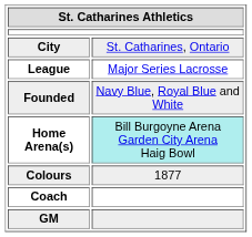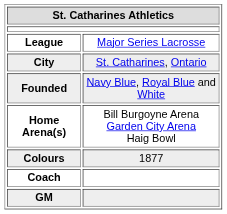 <table border=1 align=right cellpadding=3 cellspacing=3 width=320 style = "margin-left: 0.5em">
 <tr align="center" bgcolor="#dddddd">
 <td colspan=2><strong>St. Catharines Athletics</strong></td>
 </tr>
 <tr align="center">
 <td colspan=2></td>
 </tr>
+<tr align="center">
+<td><strong>League</strong></td>
+<td><a href='#'>Major Series Lacrosse</a></td>
+</tr>
 <tr align="center" bgcolor="#eeeeee">
 <td><strong>City</strong></td>
 <td><a href='#'>St. Catharines</a>, <a href='#'>Ontario</a></td>
-</tr>
-<tr align="center">
-<td><strong>League</strong></td>
-<td><a href='#'>Major Series Lacrosse</a></td>
 </tr>
 <tr align="center"  bgcolor="#eeeeee">
 <td><strong>Founded</strong></td>
 <td><a href='#'>Navy Blue</a>, <a href='#'>Royal Blue</a> and <a href='#'>White</a></td>
 </tr>
 <tr align="center">
 <td><strong>Home Arena(s)</strong></td>
-<td style="background: paleturquoise;">Bill Burgoyne Arena<br><a href='#'>Garden City Arena</a><br>Haig Bowl</td>
+<td>Bill Burgoyne Arena<br><a href='#'>Garden City Arena</a><br>Haig Bowl</td>
 </tr>
 <tr align="center" bgcolor="#eeeeee">
 <td><strong>Colours</strong></td>
 <td>1877</td>
 </tr>
 <tr align="center">
 <td><strong>Coach</strong></td>
 <td></td>
 </tr>
 <tr align="center" bgcolor="#eeeeee">
 <td><strong>GM</strong></td>
 <td></td>
 </tr>
 </table>
